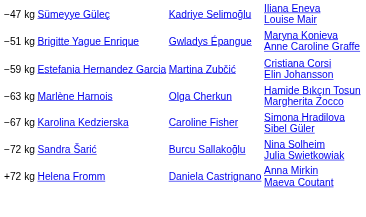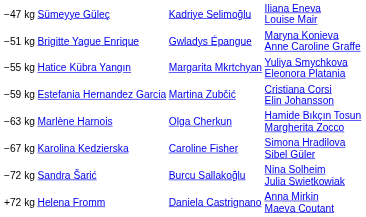 <table>
 <tr>
 <td>−47 kg</td>
 <td> <a href='#'>Sümeyye Güleç</a></td>
 <td> <a href='#'>Kadriye Selimoğlu</a></td>
 <td> <a href='#'>Iliana Eneva</a> <br>  <a href='#'>Louise Mair</a></td>
 </tr>
 <tr>
 </tr>
 <tr>
 <td>−51 kg</td>
 <td> <a href='#'>Brigitte Yague Enrique</a></td>
 <td> <a href='#'>Gwladys Épangue</a></td>
 <td> <a href='#'>Maryna Konieva</a> <br>  <a href='#'>Anne Caroline Graffe</a></td>
 </tr>
 <tr>
+</tr>
+<tr>
+<td>−55 kg</td>
+<td> <a href='#'>Hatice Kübra Yangın</a></td>
+<td> <a href='#'>Margarita Mkrtchyan</a></td>
+<td> <a href='#'>Yuliya Smychkova</a> <br>  <a href='#'>Eleonora Platania</a></td>
 </tr>
 <tr>
 </tr>
 <tr>
 <td>−59 kg</td>
 <td> <a href='#'>Estefania Hernandez Garcia</a></td>
 <td> <a href='#'>Martina Zubčić</a></td>
 <td> <a href='#'>Cristiana Corsi</a> <br>  <a href='#'>Elin Johansson</a></td>
 </tr>
 <tr>
 </tr>
 <tr>
 <td>−63 kg</td>
 <td> <a href='#'>Marlène Harnois</a></td>
 <td> <a href='#'>Olga Cherkun</a></td>
 <td> <a href='#'>Hamide Bıkçın Tosun</a> <br>  <a href='#'>Margherita Zocco</a></td>
 </tr>
 <tr>
 </tr>
 <tr>
 <td>−67 kg</td>
 <td> <a href='#'>Karolina Kedzierska</a></td>
 <td> <a href='#'>Caroline Fisher</a></td>
 <td> <a href='#'>Simona Hradilova</a> <br>  <a href='#'>Sibel Güler</a></td>
 </tr>
 <tr>
 </tr>
 <tr>
 <td>−72 kg</td>
 <td> <a href='#'>Sandra Šarić</a></td>
 <td> <a href='#'>Burcu Sallakoğlu</a></td>
 <td> <a href='#'>Nina Solheim</a> <br>  <a href='#'>Julia Swietkowiak</a></td>
 </tr>
 <tr>
 </tr>
 <tr>
 <td>+72 kg</td>
 <td> <a href='#'>Helena Fromm</a></td>
 <td> <a href='#'>Daniela Castrignano</a></td>
 <td> <a href='#'>Anna Mirkin</a> <br>  <a href='#'>Maeva Coutant</a></td>
 </tr>
 <tr>
 </tr>
 </table>
